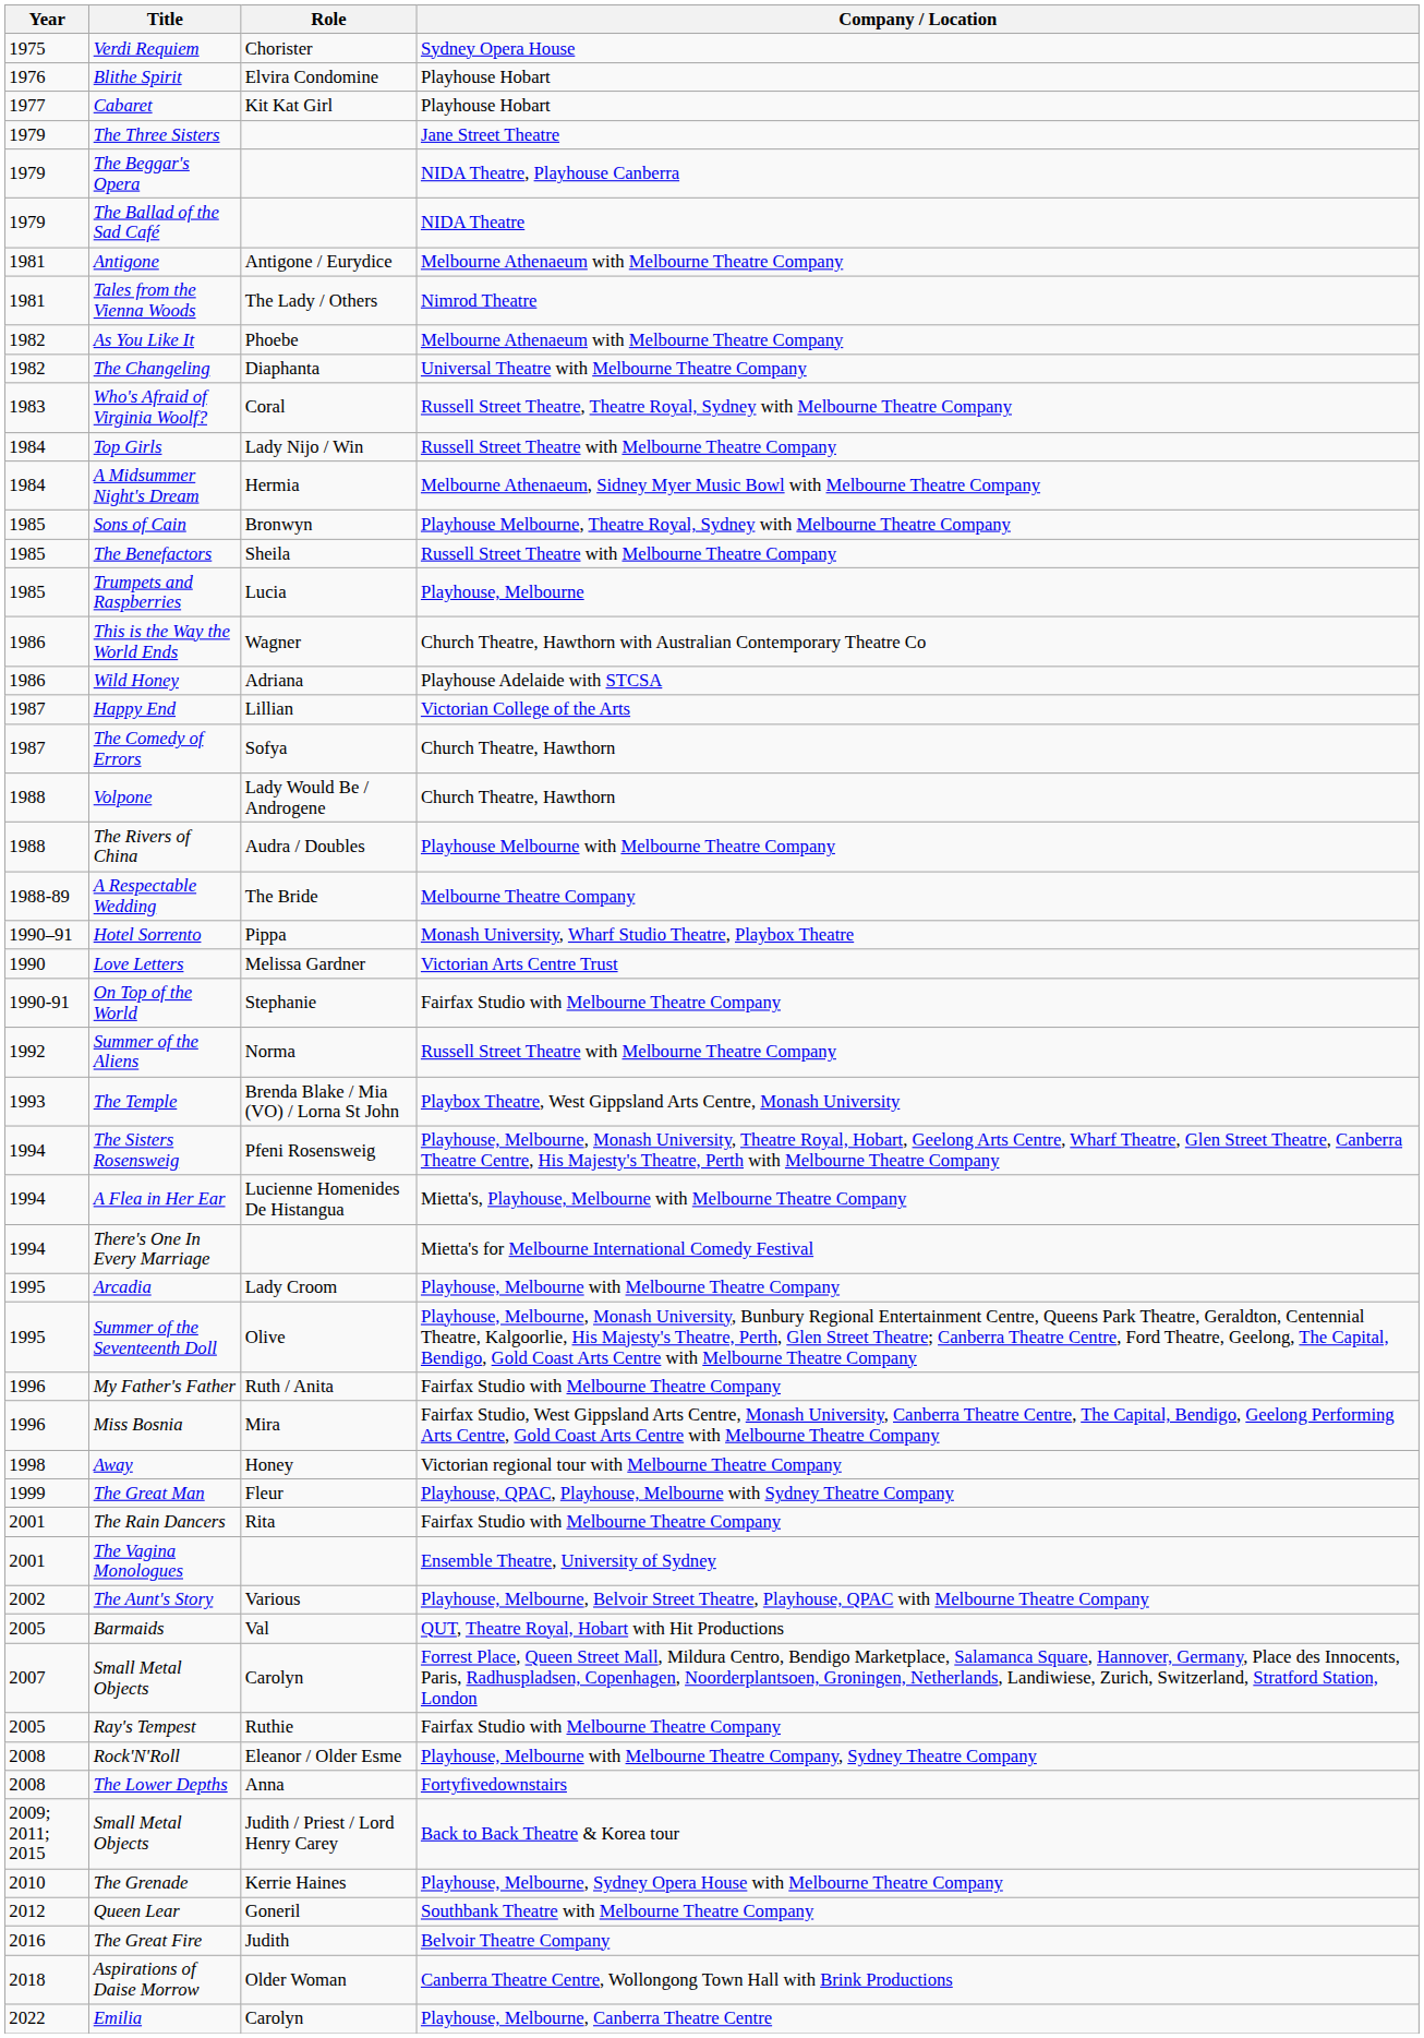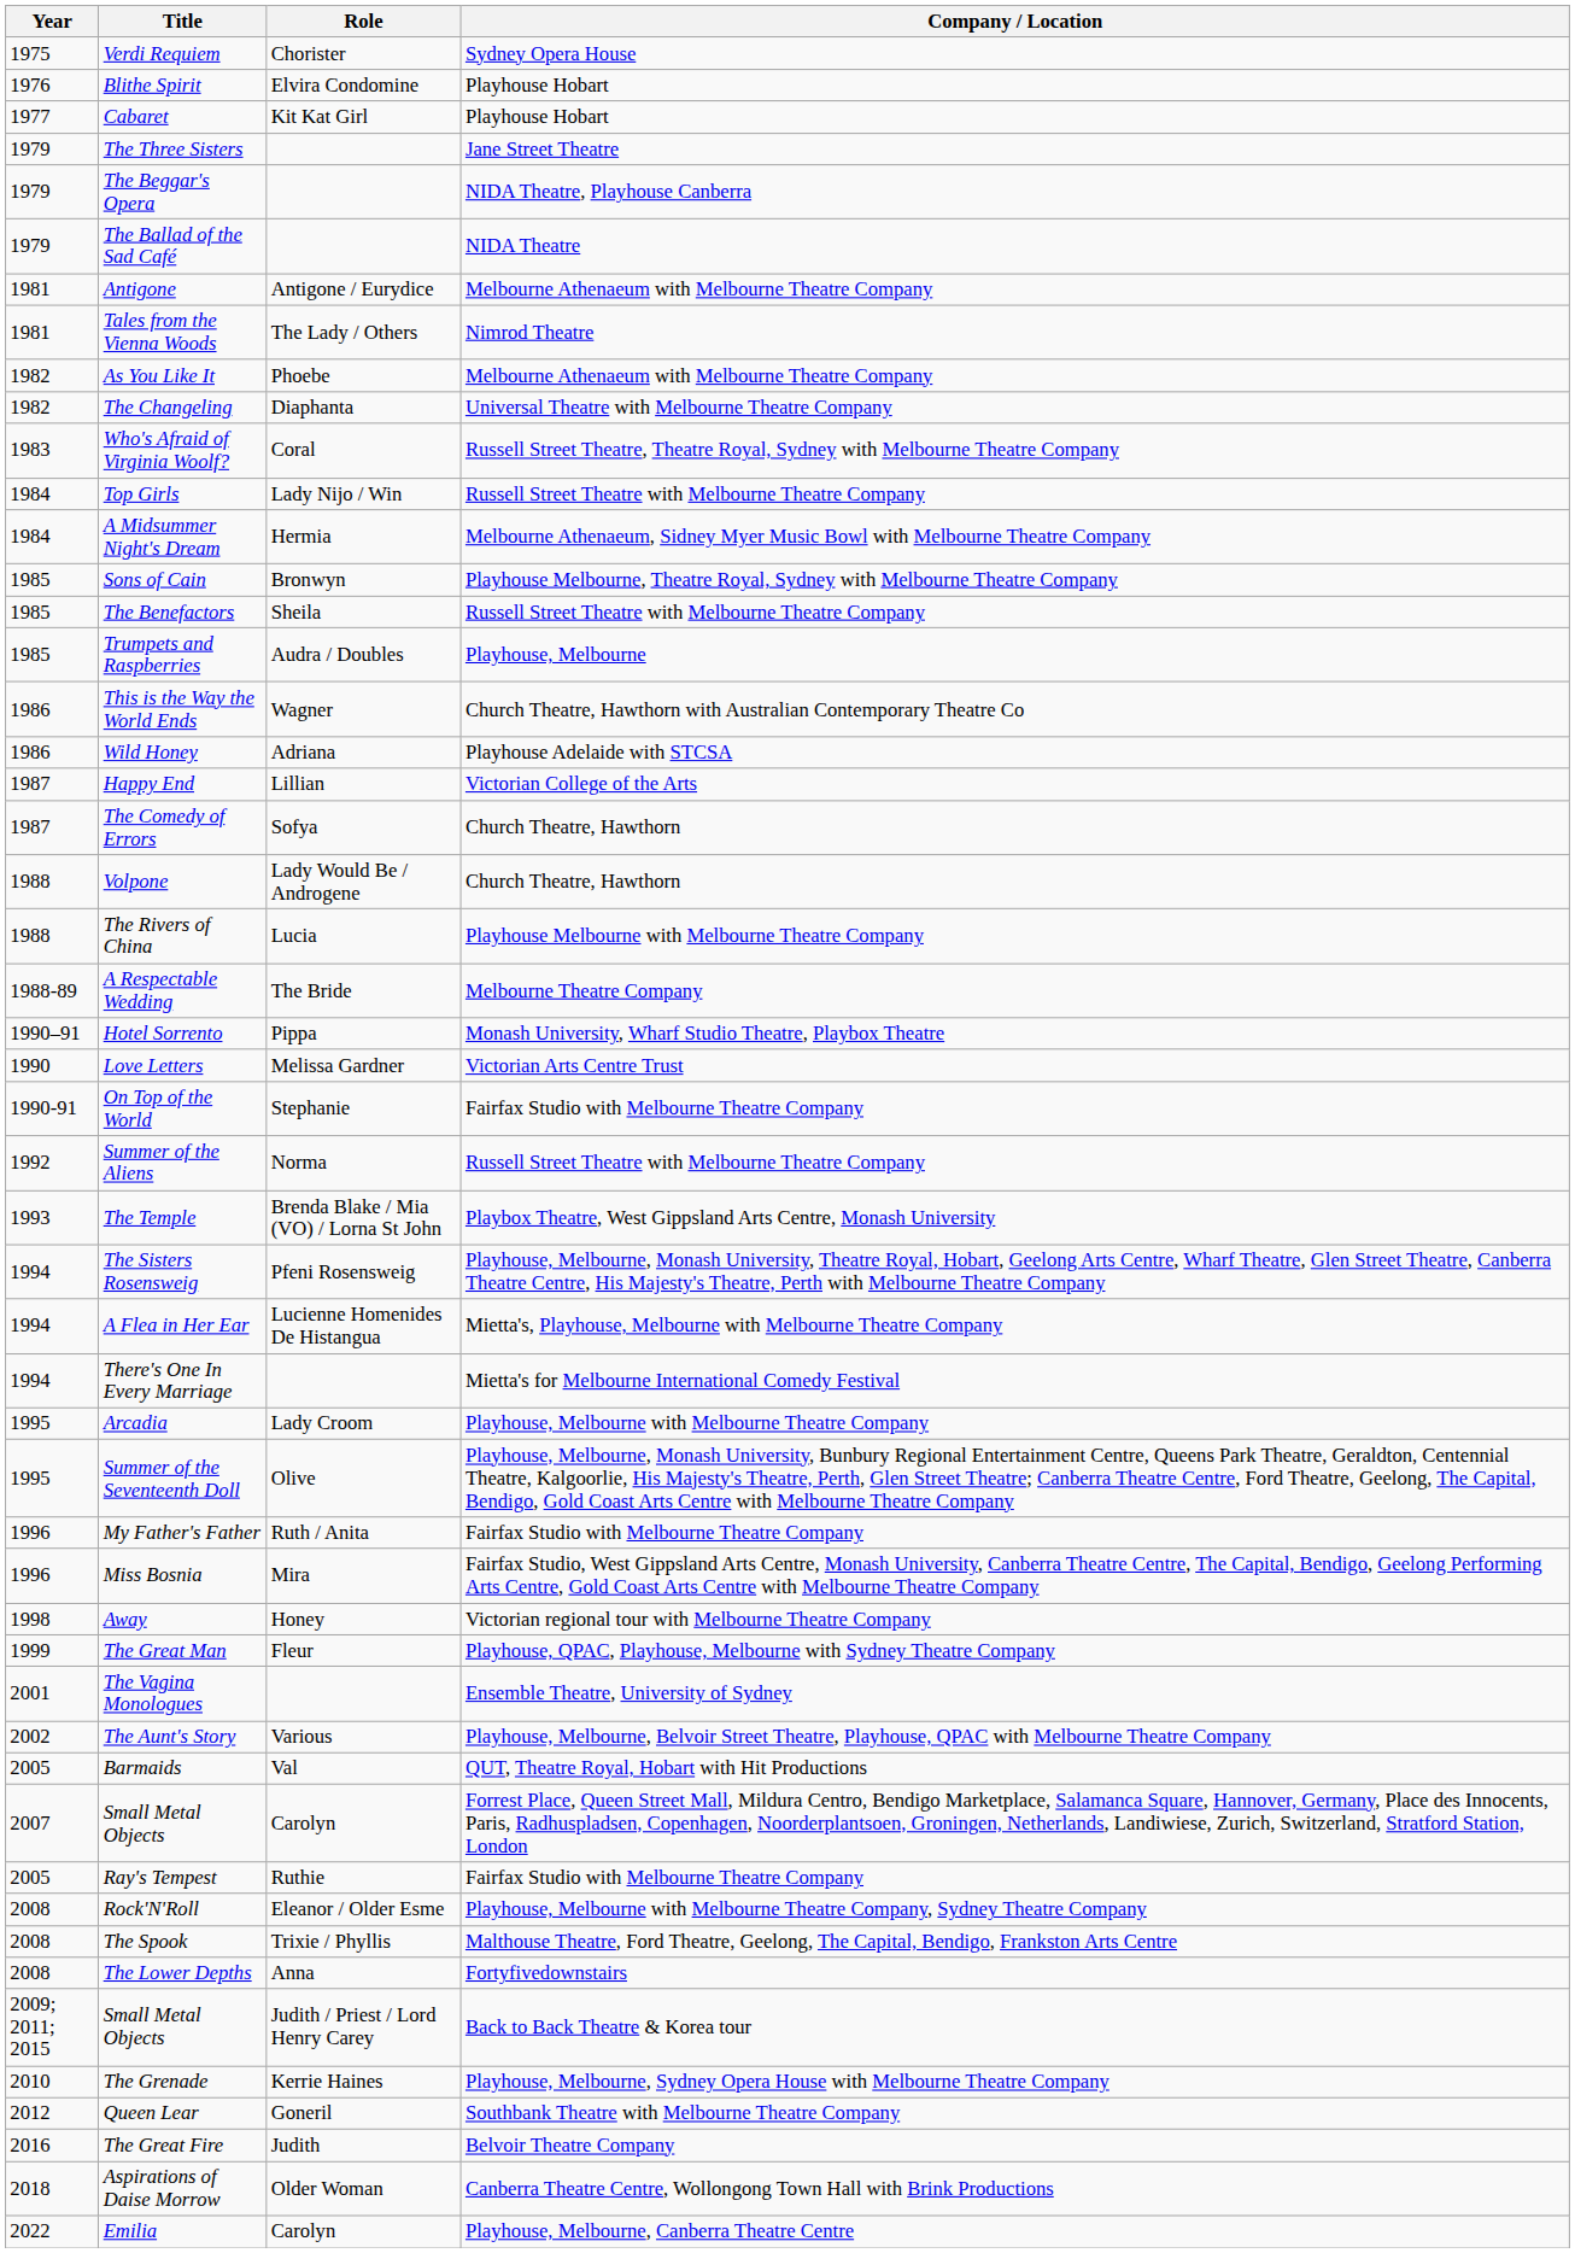 <table class="wikitable sortable">
 <tr>
 <th>Year</th>
 <th>Title</th>
 <th>Role</th>
 <th class="unsortable">Company / Location</th>
 </tr>
 <tr>
 <td>1975</td>
 <td><em><a href='#'>Verdi Requiem</a></em></td>
 <td>Chorister</td>
 <td><a href='#'>Sydney Opera House</a></td>
 </tr>
 <tr>
 <td>1976</td>
 <td><em><a href='#'>Blithe Spirit</a></em></td>
 <td>Elvira Condomine</td>
 <td>Playhouse Hobart</td>
 </tr>
 <tr>
 <td>1977</td>
 <td><em><a href='#'>Cabaret</a></em></td>
 <td>Kit Kat Girl</td>
 <td>Playhouse Hobart</td>
 </tr>
 <tr>
 <td>1979</td>
 <td><em><a href='#'>The Three Sisters</a></em></td>
 <td></td>
 <td><a href='#'>Jane Street Theatre</a></td>
 </tr>
 <tr>
 <td>1979</td>
 <td><em><a href='#'>The Beggar's Opera</a></em></td>
 <td></td>
 <td><a href='#'>NIDA Theatre</a>, <a href='#'>Playhouse Canberra</a></td>
 </tr>
 <tr>
 <td>1979</td>
 <td><em><a href='#'>The Ballad of the Sad Café</a></em></td>
 <td></td>
 <td><a href='#'>NIDA Theatre</a></td>
 </tr>
 <tr>
 <td>1981</td>
 <td><em><a href='#'>Antigone</a></em></td>
 <td>Antigone / Eurydice</td>
 <td><a href='#'>Melbourne Athenaeum</a> with <a href='#'>Melbourne Theatre Company</a></td>
 </tr>
 <tr>
 <td>1981</td>
 <td><em><a href='#'>Tales from the Vienna Woods</a></em></td>
 <td>The Lady / Others</td>
 <td><a href='#'>Nimrod Theatre</a></td>
 </tr>
 <tr>
 <td>1982</td>
 <td><em><a href='#'>As You Like It</a></em></td>
 <td>Phoebe</td>
 <td><a href='#'>Melbourne Athenaeum</a> with <a href='#'>Melbourne Theatre Company</a></td>
 </tr>
 <tr>
 <td>1982</td>
 <td><em><a href='#'>The Changeling</a></em></td>
 <td>Diaphanta</td>
 <td><a href='#'>Universal Theatre</a> with <a href='#'>Melbourne Theatre Company</a></td>
 </tr>
 <tr>
 <td>1983</td>
 <td><em><a href='#'>Who's Afraid of Virginia Woolf?</a></em></td>
 <td>Coral</td>
 <td><a href='#'>Russell Street Theatre</a>, <a href='#'>Theatre Royal, Sydney</a> with <a href='#'>Melbourne Theatre Company</a></td>
 </tr>
 <tr>
 <td>1984</td>
 <td><em><a href='#'>Top Girls</a></em></td>
 <td>Lady Nijo / Win</td>
 <td><a href='#'>Russell Street Theatre</a> with <a href='#'>Melbourne Theatre Company</a></td>
 </tr>
 <tr>
 <td>1984</td>
 <td><em><a href='#'>A Midsummer Night's Dream</a></em></td>
 <td>Hermia</td>
 <td><a href='#'>Melbourne Athenaeum</a>, <a href='#'>Sidney Myer Music Bowl</a> with <a href='#'>Melbourne Theatre Company</a></td>
 </tr>
 <tr>
 <td>1985</td>
 <td><em><a href='#'>Sons of Cain</a></em></td>
 <td>Bronwyn</td>
 <td><a href='#'>Playhouse Melbourne</a>, <a href='#'>Theatre Royal, Sydney</a> with <a href='#'>Melbourne Theatre Company</a></td>
 </tr>
 <tr>
 <td>1985</td>
 <td><em><a href='#'>The Benefactors</a></em></td>
 <td>Sheila</td>
 <td><a href='#'>Russell Street Theatre</a> with <a href='#'>Melbourne Theatre Company</a></td>
 </tr>
 <tr>
 <td>1985</td>
 <td><em><a href='#'>Trumpets and Raspberries</a></em></td>
-<td>Lucia</td>
+<td>Audra / Doubles</td>
 <td><a href='#'>Playhouse, Melbourne</a></td>
 </tr>
 <tr>
 <td>1986</td>
 <td><em><a href='#'>This is the Way the World Ends</a></em></td>
 <td>Wagner</td>
 <td>Church Theatre, Hawthorn with Australian Contemporary Theatre Co</td>
 </tr>
 <tr>
 <td>1986</td>
 <td><em><a href='#'>Wild Honey</a></em></td>
 <td>Adriana</td>
 <td>Playhouse Adelaide with <a href='#'>STCSA</a></td>
 </tr>
 <tr>
 <td>1987</td>
 <td><em><a href='#'>Happy End</a></em></td>
 <td>Lillian</td>
 <td><a href='#'>Victorian College of the Arts</a></td>
 </tr>
 <tr>
 <td>1987</td>
 <td><em><a href='#'>The Comedy of Errors</a></em></td>
 <td>Sofya</td>
 <td>Church Theatre, Hawthorn</td>
 </tr>
 <tr>
 <td>1988</td>
 <td><em><a href='#'>Volpone</a></em></td>
 <td>Lady Would Be / Androgene</td>
 <td>Church Theatre, Hawthorn</td>
 </tr>
 <tr>
 <td>1988</td>
 <td><em>The Rivers of China</em></td>
-<td>Audra / Doubles</td>
+<td>Lucia</td>
 <td><a href='#'>Playhouse Melbourne</a> with <a href='#'>Melbourne Theatre Company</a></td>
 </tr>
 <tr>
 <td>1988-89</td>
 <td><em><a href='#'>A Respectable Wedding</a></em></td>
 <td>The Bride</td>
 <td><a href='#'>Melbourne Theatre Company</a></td>
 </tr>
 <tr>
 <td>1990–91</td>
 <td><em><a href='#'>Hotel Sorrento</a></em></td>
 <td>Pippa</td>
 <td><a href='#'>Monash University</a>, <a href='#'>Wharf Studio Theatre</a>, <a href='#'>Playbox Theatre</a></td>
 </tr>
 <tr>
 <td>1990</td>
 <td><em><a href='#'>Love Letters</a></em></td>
 <td>Melissa Gardner</td>
 <td><a href='#'>Victorian Arts Centre Trust</a></td>
 </tr>
 <tr>
 <td>1990-91</td>
 <td><em><a href='#'>On Top of the World</a></em></td>
 <td>Stephanie</td>
 <td>Fairfax Studio with <a href='#'>Melbourne Theatre Company</a></td>
 </tr>
 <tr>
 <td>1992</td>
 <td><em><a href='#'>Summer of the Aliens</a></em></td>
 <td>Norma</td>
 <td><a href='#'>Russell Street Theatre</a> with <a href='#'>Melbourne Theatre Company</a></td>
 </tr>
 <tr>
 <td>1993</td>
 <td><em><a href='#'>The Temple</a></em></td>
 <td>Brenda Blake / Mia (VO) / Lorna St John</td>
 <td><a href='#'>Playbox Theatre</a>, West Gippsland Arts Centre, <a href='#'>Monash University</a></td>
 </tr>
 <tr>
 <td>1994</td>
 <td><em><a href='#'>The Sisters Rosensweig</a></em></td>
 <td>Pfeni Rosensweig</td>
 <td><a href='#'>Playhouse, Melbourne</a>, <a href='#'>Monash University</a>, <a href='#'>Theatre Royal, Hobart</a>, <a href='#'>Geelong Arts Centre</a>, <a href='#'>Wharf Theatre</a>, <a href='#'>Glen Street Theatre</a>, <a href='#'>Canberra Theatre Centre</a>, <a href='#'>His Majesty's Theatre, Perth</a> with <a href='#'>Melbourne Theatre Company</a></td>
 </tr>
 <tr>
 <td>1994</td>
 <td><em><a href='#'>A Flea in Her Ear</a></em></td>
 <td>Lucienne Homenides De Histangua</td>
 <td>Mietta's, <a href='#'>Playhouse, Melbourne</a> with <a href='#'>Melbourne Theatre Company</a></td>
 </tr>
 <tr>
 <td>1994</td>
 <td><em>There's One In Every Marriage</em></td>
 <td></td>
 <td>Mietta's for <a href='#'>Melbourne International Comedy Festival</a></td>
 </tr>
 <tr>
 <td>1995</td>
 <td><em><a href='#'>Arcadia</a></em></td>
 <td>Lady Croom</td>
 <td><a href='#'>Playhouse, Melbourne</a> with <a href='#'>Melbourne Theatre Company</a></td>
 </tr>
 <tr>
 <td>1995</td>
 <td><em><a href='#'>Summer of the Seventeenth Doll</a></em></td>
 <td>Olive</td>
 <td><a href='#'>Playhouse, Melbourne</a>, <a href='#'>Monash University</a>, Bunbury Regional Entertainment Centre, Queens Park Theatre, Geraldton, Centennial Theatre, Kalgoorlie, <a href='#'>His Majesty's Theatre, Perth</a>, <a href='#'>Glen Street Theatre</a>; <a href='#'>Canberra Theatre Centre</a>, Ford Theatre, Geelong, <a href='#'>The Capital, Bendigo</a>, <a href='#'>Gold Coast Arts Centre</a> with <a href='#'>Melbourne Theatre Company</a></td>
 </tr>
 <tr>
 <td>1996</td>
 <td><em>My Father's Father</em></td>
 <td>Ruth / Anita</td>
 <td>Fairfax Studio with <a href='#'>Melbourne Theatre Company</a></td>
 </tr>
 <tr>
 <td>1996</td>
 <td><em>Miss Bosnia</em></td>
 <td>Mira</td>
 <td>Fairfax Studio, West Gippsland Arts Centre, <a href='#'>Monash University</a>, <a href='#'>Canberra Theatre Centre</a>, <a href='#'>The Capital, Bendigo</a>, <a href='#'>Geelong Performing Arts Centre</a>, <a href='#'>Gold Coast Arts Centre</a> with <a href='#'>Melbourne Theatre Company</a></td>
 </tr>
 <tr>
 <td>1998</td>
 <td><em><a href='#'>Away</a></em></td>
 <td>Honey</td>
 <td>Victorian regional tour with <a href='#'>Melbourne Theatre Company</a></td>
 </tr>
 <tr>
 <td>1999</td>
 <td><em><a href='#'>The Great Man</a></em></td>
 <td>Fleur</td>
 <td><a href='#'>Playhouse, QPAC</a>, <a href='#'>Playhouse, Melbourne</a> with <a href='#'>Sydney Theatre Company</a></td>
 </tr>
 <tr>
 <td>2001</td>
-<td><em>The Rain Dancers</em></td>
-<td>Rita</td>
-<td>Fairfax Studio with <a href='#'>Melbourne Theatre Company</a></td>
-</tr>
-<tr>
-<td>2001</td>
 <td><em><a href='#'>The Vagina Monologues</a></em></td>
 <td></td>
 <td><a href='#'>Ensemble Theatre</a>, <a href='#'>University of Sydney</a></td>
 </tr>
 <tr>
 <td>2002</td>
 <td><em><a href='#'>The Aunt's Story</a></em></td>
 <td>Various</td>
 <td><a href='#'>Playhouse, Melbourne</a>, <a href='#'>Belvoir Street Theatre</a>, <a href='#'>Playhouse, QPAC</a> with <a href='#'>Melbourne Theatre Company</a></td>
 </tr>
 <tr>
 <td>2005</td>
 <td><em>Barmaids</em></td>
 <td>Val</td>
 <td><a href='#'>QUT</a>, <a href='#'>Theatre Royal, Hobart</a> with Hit Productions</td>
 </tr>
 <tr>
 <td>2007</td>
 <td><em>Small Metal Objects</em></td>
 <td>Carolyn</td>
 <td><a href='#'>Forrest Place</a>, <a href='#'>Queen Street Mall</a>, Mildura Centro, Bendigo Marketplace, <a href='#'>Salamanca Square</a>, <a href='#'>Hannover, Germany</a>, Place des Innocents, Paris, <a href='#'>Radhuspladsen, Copenhagen</a>, <a href='#'>Noorderplantsoen, Groningen, Netherlands</a>, Landiwiese, Zurich, Switzerland, <a href='#'>Stratford Station, London</a></td>
 </tr>
 <tr>
 <td>2005</td>
 <td><em>Ray's Tempest</em></td>
 <td>Ruthie</td>
 <td>Fairfax Studio with <a href='#'>Melbourne Theatre Company</a></td>
 </tr>
 <tr>
 <td>2008</td>
 <td><em>Rock'N'Roll</em></td>
 <td>Eleanor / Older Esme</td>
 <td><a href='#'>Playhouse, Melbourne</a> with <a href='#'>Melbourne Theatre Company</a>, <a href='#'>Sydney Theatre Company</a></td>
+</tr>
+<tr>
+<td>2008</td>
+<td><em>The Spook</em></td>
+<td>Trixie / Phyllis</td>
+<td><a href='#'>Malthouse Theatre</a>, Ford Theatre, Geelong, <a href='#'>The Capital, Bendigo</a>, <a href='#'>Frankston Arts Centre</a></td>
 </tr>
 <tr>
 <td>2008</td>
 <td><em><a href='#'>The Lower Depths</a></em></td>
 <td>Anna</td>
 <td><a href='#'>Fortyfivedownstairs</a></td>
 </tr>
 <tr>
 <td>2009; 2011; 2015</td>
 <td><em>Small Metal Objects</em></td>
 <td>Judith / Priest / Lord Henry Carey</td>
 <td><a href='#'>Back to Back Theatre</a> & Korea tour</td>
 </tr>
 <tr>
 <td>2010</td>
 <td><em>The Grenade</em></td>
 <td>Kerrie Haines</td>
 <td><a href='#'>Playhouse, Melbourne</a>, <a href='#'>Sydney Opera House</a> with <a href='#'>Melbourne Theatre Company</a></td>
 </tr>
 <tr>
 <td>2012</td>
 <td><em>Queen Lear</em></td>
 <td>Goneril</td>
 <td><a href='#'>Southbank Theatre</a> with <a href='#'>Melbourne Theatre Company</a></td>
 </tr>
 <tr>
 <td>2016</td>
 <td><em>The Great Fire</em></td>
 <td>Judith</td>
 <td><a href='#'>Belvoir Theatre Company</a></td>
 </tr>
 <tr>
 <td>2018</td>
 <td><em>Aspirations of Daise Morrow</em></td>
 <td>Older Woman</td>
 <td><a href='#'>Canberra Theatre Centre</a>, Wollongong Town Hall with <a href='#'>Brink Productions</a></td>
 </tr>
 <tr>
 <td>2022</td>
 <td><em><a href='#'>Emilia</a></em></td>
 <td>Carolyn</td>
 <td><a href='#'>Playhouse, Melbourne</a>, <a href='#'>Canberra Theatre Centre</a></td>
 </tr>
 </table>
